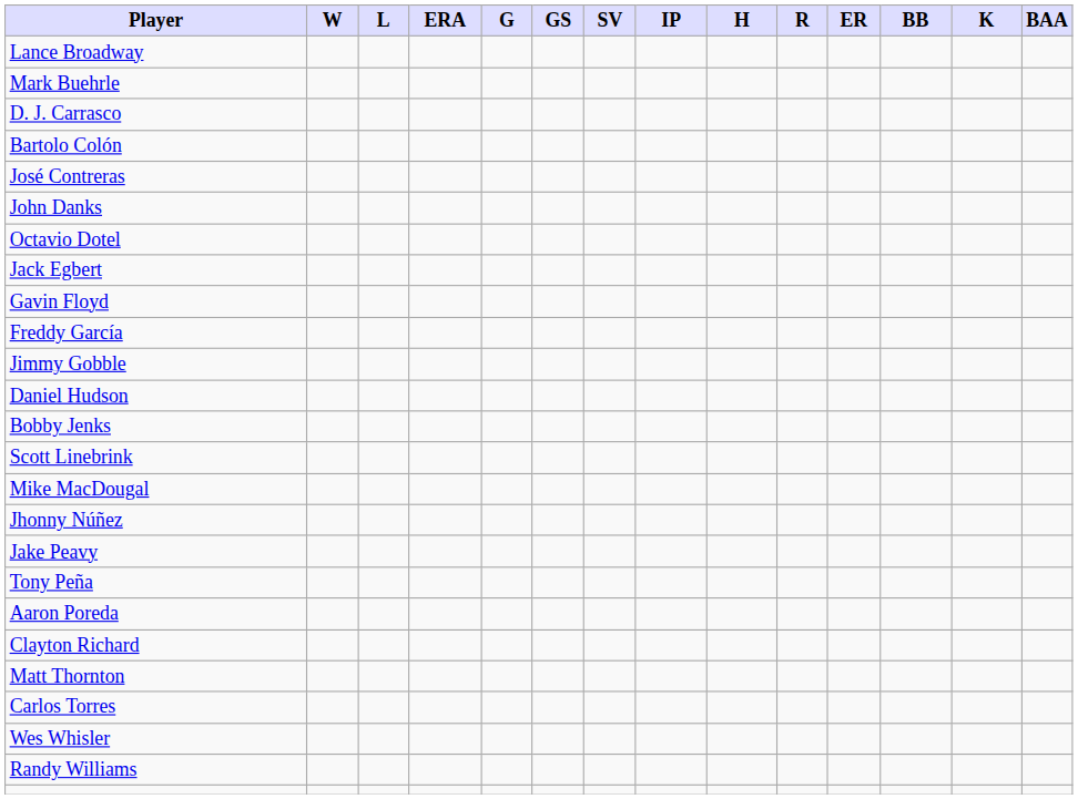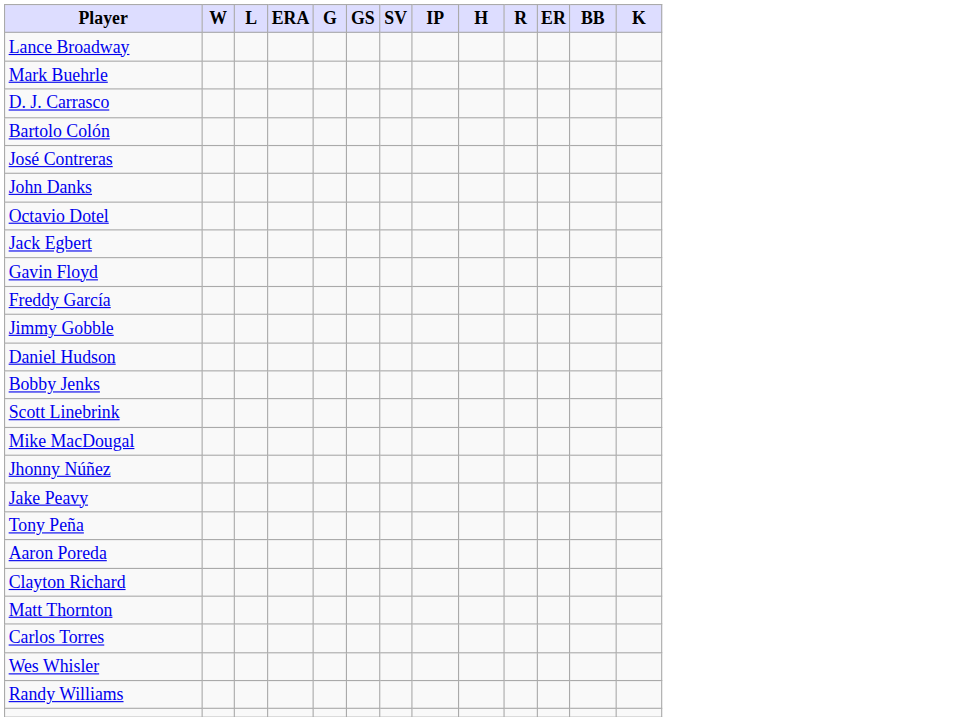 <table class="wikitable sortable">
 <tr>
 <th style="background:#ddf; width:30%;">Player</th>
 <th style="background:#ddf; width:5%;">W</th>
 <th style="background:#ddf; width:5%;">L</th>
 <th style="background:#ddf; width:7%;">ERA</th>
 <th style="background:#ddf; width:5%;">G</th>
 <th style="background:#ddf; width:5%;">GS</th>
 <th style="background:#ddf; width:5%;">SV</th>
 <th style="background:#ddf; width:7%;">IP</th>
 <th style="background:#ddf; width:7%;">H</th>
 <th style="background:#ddf; width:5%;">R</th>
 <th style="background:#ddf; width:5%;">ER</th>
 <th style="background:#ddf; width:7%;">BB</th>
 <th style="background:#ddf; width:7%;">K</th>
-<th style="background:#ddf; width:7%;">BAA</th>
 </tr>
 <tr>
 <td><a href='#'>Lance Broadway</a></td>
-<td></td>
 <td></td>
 <td></td>
 <td></td>
 <td></td>
 <td></td>
 <td></td>
 <td></td>
 <td></td>
 <td></td>
 <td></td>
 <td></td>
 <td></td>
 </tr>
 <tr>
 <td><a href='#'>Mark Buehrle</a></td>
 <td></td>
 <td></td>
 <td></td>
 <td></td>
 <td></td>
 <td></td>
 <td></td>
 <td></td>
 <td></td>
 <td></td>
 <td></td>
 <td></td>
-<td></td>
 </tr>
 <tr>
 <td><a href='#'>D. J. Carrasco</a></td>
-<td></td>
 <td></td>
 <td></td>
 <td></td>
 <td></td>
 <td></td>
 <td></td>
 <td></td>
 <td></td>
 <td></td>
 <td></td>
 <td></td>
 <td></td>
 </tr>
 <tr>
 <td><a href='#'>Bartolo Colón</a></td>
 <td></td>
 <td></td>
 <td></td>
 <td></td>
 <td></td>
 <td></td>
 <td></td>
 <td></td>
 <td></td>
 <td></td>
 <td></td>
 <td></td>
-<td></td>
 </tr>
 <tr>
 <td><a href='#'>José Contreras</a></td>
-<td></td>
 <td></td>
 <td></td>
 <td></td>
 <td></td>
 <td></td>
 <td></td>
 <td></td>
 <td></td>
 <td></td>
 <td></td>
 <td></td>
 <td></td>
 </tr>
 <tr>
 <td><a href='#'>John Danks</a></td>
 <td></td>
 <td></td>
 <td></td>
 <td></td>
 <td></td>
 <td></td>
 <td></td>
 <td></td>
 <td></td>
 <td></td>
 <td></td>
 <td></td>
-<td></td>
 </tr>
 <tr>
 <td><a href='#'>Octavio Dotel</a></td>
-<td></td>
 <td></td>
 <td></td>
 <td></td>
 <td></td>
 <td></td>
 <td></td>
 <td></td>
 <td></td>
 <td></td>
 <td></td>
 <td></td>
 <td></td>
 </tr>
 <tr>
 <td><a href='#'>Jack Egbert</a></td>
 <td></td>
 <td></td>
 <td></td>
 <td></td>
 <td></td>
 <td></td>
 <td></td>
 <td></td>
 <td></td>
 <td></td>
 <td></td>
 <td></td>
-<td></td>
 </tr>
 <tr>
 <td><a href='#'>Gavin Floyd</a></td>
-<td></td>
 <td></td>
 <td></td>
 <td></td>
 <td></td>
 <td></td>
 <td></td>
 <td></td>
 <td></td>
 <td></td>
 <td></td>
 <td></td>
 <td></td>
 </tr>
 <tr>
 <td><a href='#'>Freddy García</a></td>
 <td></td>
 <td></td>
 <td></td>
 <td></td>
 <td></td>
 <td></td>
 <td></td>
 <td></td>
 <td></td>
 <td></td>
 <td></td>
 <td></td>
-<td></td>
 </tr>
 <tr>
 <td><a href='#'>Jimmy Gobble</a></td>
-<td></td>
 <td></td>
 <td></td>
 <td></td>
 <td></td>
 <td></td>
 <td></td>
 <td></td>
 <td></td>
 <td></td>
 <td></td>
 <td></td>
 <td></td>
 </tr>
 <tr>
 <td><a href='#'>Daniel Hudson</a></td>
 <td></td>
 <td></td>
 <td></td>
 <td></td>
 <td></td>
 <td></td>
 <td></td>
 <td></td>
 <td></td>
 <td></td>
 <td></td>
 <td></td>
-<td></td>
 </tr>
 <tr>
 <td><a href='#'>Bobby Jenks</a></td>
-<td></td>
 <td></td>
 <td></td>
 <td></td>
 <td></td>
 <td></td>
 <td></td>
 <td></td>
 <td></td>
 <td></td>
 <td></td>
 <td></td>
 <td></td>
 </tr>
 <tr>
 <td><a href='#'>Scott Linebrink</a></td>
 <td></td>
 <td></td>
 <td></td>
 <td></td>
 <td></td>
 <td></td>
 <td></td>
 <td></td>
 <td></td>
 <td></td>
 <td></td>
 <td></td>
-<td></td>
 </tr>
 <tr>
 <td><a href='#'>Mike MacDougal</a></td>
-<td></td>
 <td></td>
 <td></td>
 <td></td>
 <td></td>
 <td></td>
 <td></td>
 <td></td>
 <td></td>
 <td></td>
 <td></td>
 <td></td>
 <td></td>
 </tr>
 <tr>
 <td><a href='#'>Jhonny Núñez</a></td>
 <td></td>
 <td></td>
 <td></td>
 <td></td>
 <td></td>
 <td></td>
 <td></td>
 <td></td>
 <td></td>
 <td></td>
 <td></td>
 <td></td>
-<td></td>
 </tr>
 <tr>
 <td><a href='#'>Jake Peavy</a></td>
-<td></td>
 <td></td>
 <td></td>
 <td></td>
 <td></td>
 <td></td>
 <td></td>
 <td></td>
 <td></td>
 <td></td>
 <td></td>
 <td></td>
 <td></td>
 </tr>
 <tr>
 <td><a href='#'>Tony Peña</a></td>
 <td></td>
 <td></td>
 <td></td>
 <td></td>
 <td></td>
 <td></td>
 <td></td>
 <td></td>
 <td></td>
 <td></td>
 <td></td>
 <td></td>
-<td></td>
 </tr>
 <tr>
 <td><a href='#'>Aaron Poreda</a></td>
-<td></td>
 <td></td>
 <td></td>
 <td></td>
 <td></td>
 <td></td>
 <td></td>
 <td></td>
 <td></td>
 <td></td>
 <td></td>
 <td></td>
 <td></td>
 </tr>
 <tr>
 <td><a href='#'>Clayton Richard</a></td>
 <td></td>
 <td></td>
 <td></td>
 <td></td>
 <td></td>
 <td></td>
 <td></td>
 <td></td>
 <td></td>
 <td></td>
 <td></td>
 <td></td>
-<td></td>
 </tr>
 <tr>
 <td><a href='#'>Matt Thornton</a></td>
-<td></td>
 <td></td>
 <td></td>
 <td></td>
 <td></td>
 <td></td>
 <td></td>
 <td></td>
 <td></td>
 <td></td>
 <td></td>
 <td></td>
 <td></td>
 </tr>
 <tr>
 <td><a href='#'>Carlos Torres</a></td>
 <td></td>
 <td></td>
 <td></td>
 <td></td>
 <td></td>
 <td></td>
 <td></td>
 <td></td>
 <td></td>
 <td></td>
 <td></td>
 <td></td>
-<td></td>
 </tr>
 <tr>
 <td><a href='#'>Wes Whisler</a></td>
-<td></td>
 <td></td>
 <td></td>
 <td></td>
 <td></td>
 <td></td>
 <td></td>
 <td></td>
 <td></td>
 <td></td>
 <td></td>
 <td></td>
 <td></td>
 </tr>
 <tr>
 <td><a href='#'>Randy Williams</a></td>
 <td></td>
 <td></td>
 <td></td>
 <td></td>
 <td></td>
 <td></td>
 <td></td>
 <td></td>
 <td></td>
 <td></td>
 <td></td>
 <td></td>
-<td></td>
 </tr>
 <tr class="sortbottom">
 <td></td>
 <td></td>
 <td></td>
 <td></td>
 <td></td>
 <td></td>
 <td></td>
 <td></td>
 <td></td>
 <td></td>
 <td></td>
 <td></td>
 <td></td>
-<td></td>
 </tr>
 </table>
